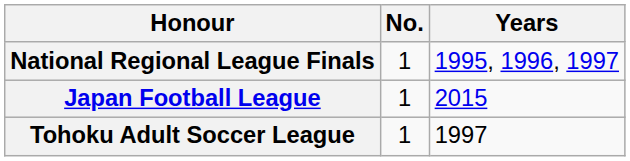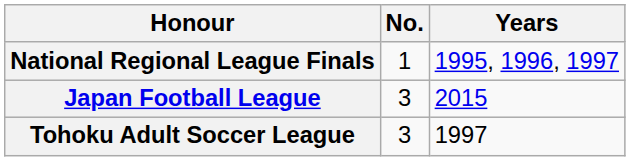 <table class="wikitable plainrowheaders">
 <tr>
 <th scope=col>Honour</th>
 <th scope=col>No.</th>
 <th scope=col>Years</th>
 </tr>
 <tr>
 <th scope=row>National Regional League Finals</th>
 <td align="center">1</td>
 <td><a href='#'>1995</a>, <a href='#'>1996</a>, <a href='#'>1997</a></td>
 </tr>
 <tr>
 <th scope=row><a href='#'>Japan Football League</a></th>
-<td align="center">1</td>
+<td align="center">3</td>
 <td><a href='#'>2015</a></td>
 </tr>
 <tr>
 <th scope=row>Tohoku Adult Soccer League</th>
-<td align="center">1</td>
+<td align="center">3</td>
 <td>1997</td>
 </tr>
 </table>
